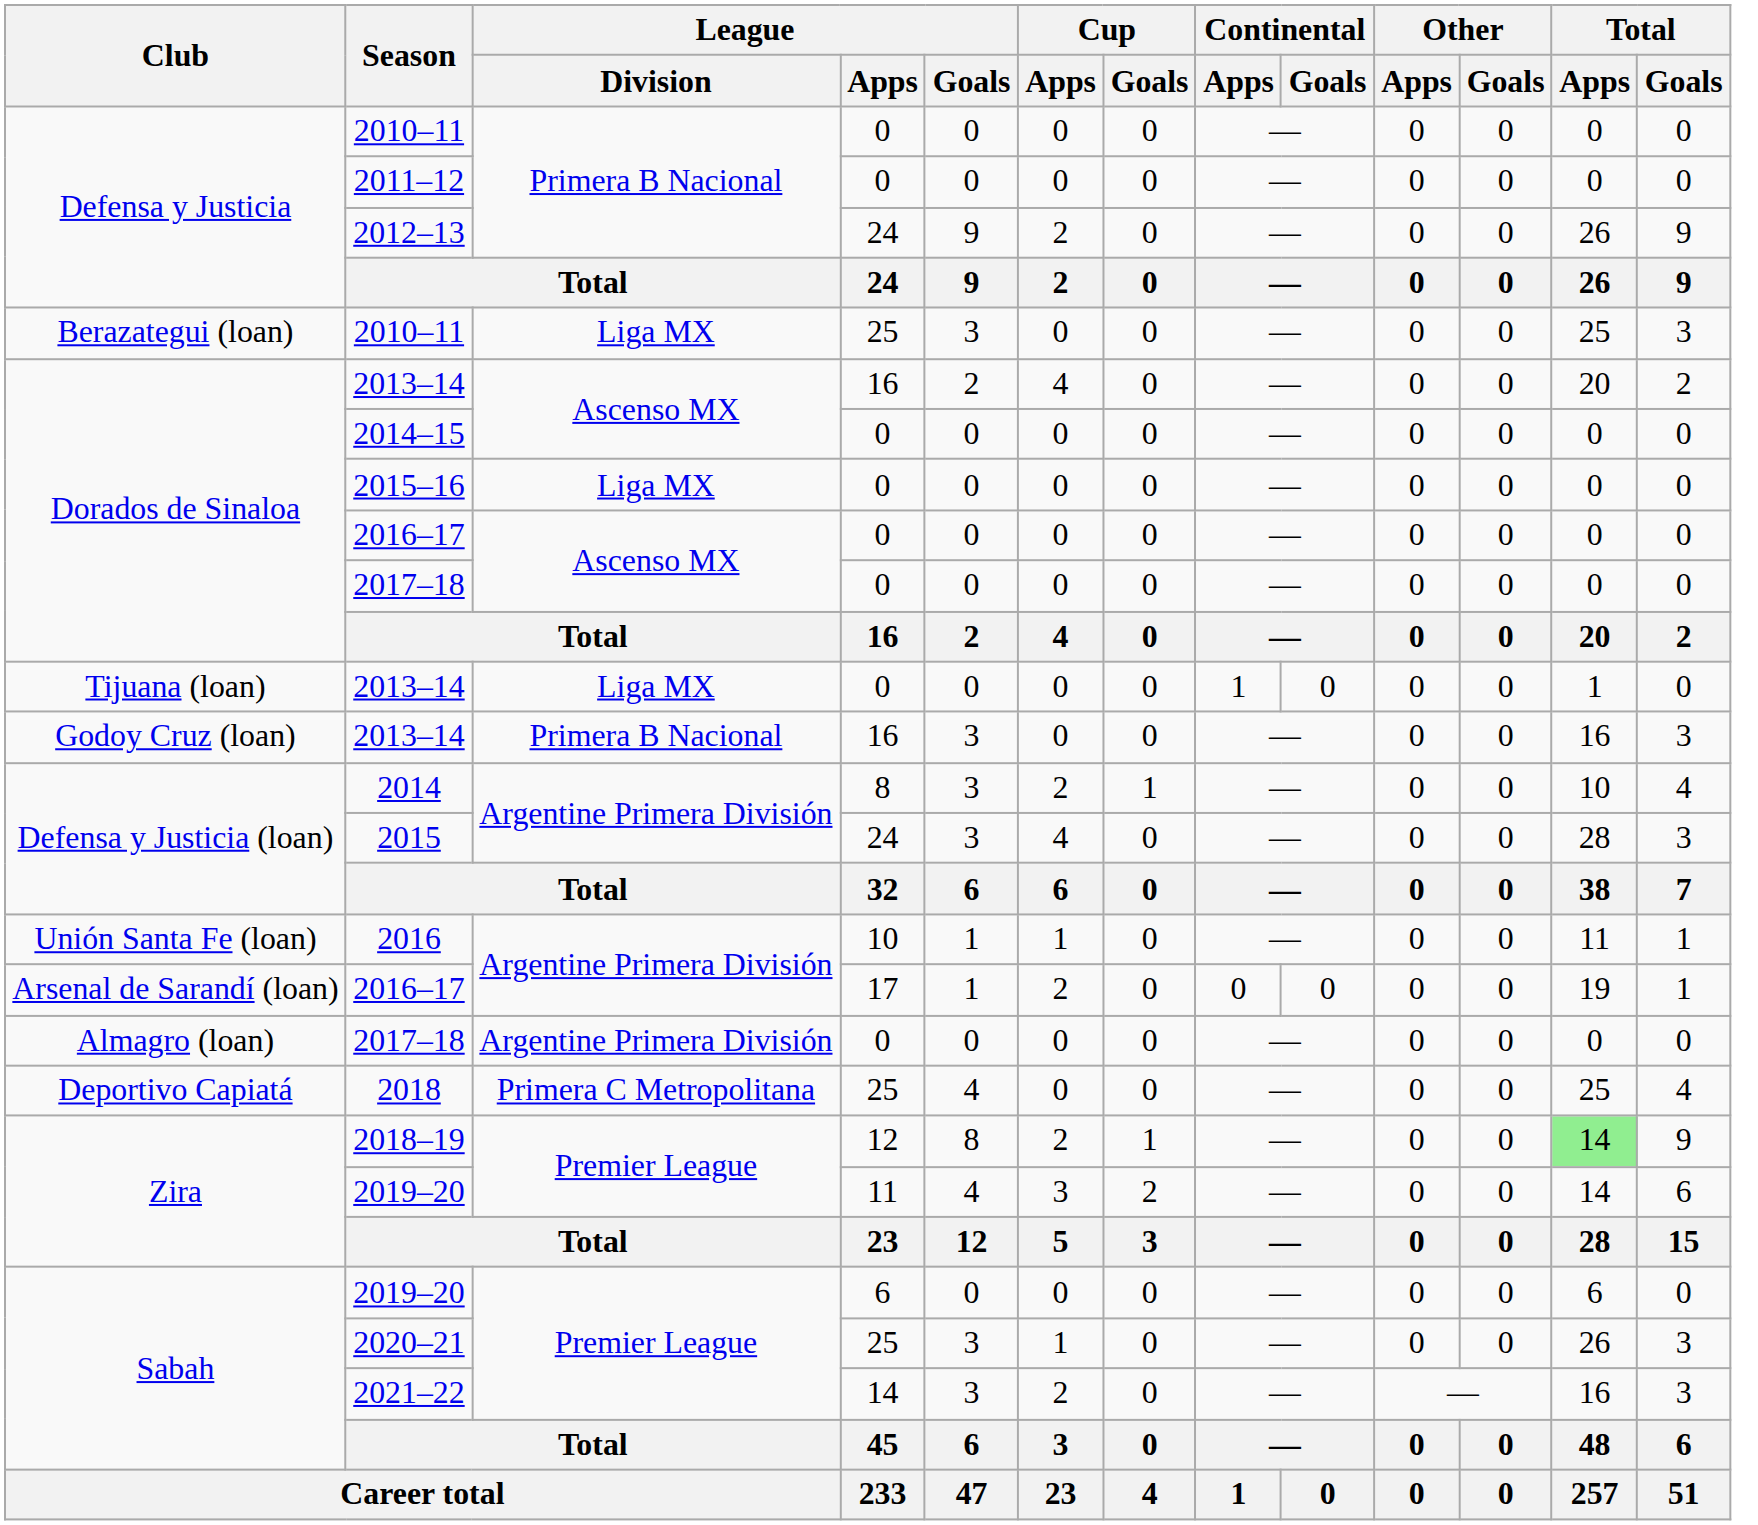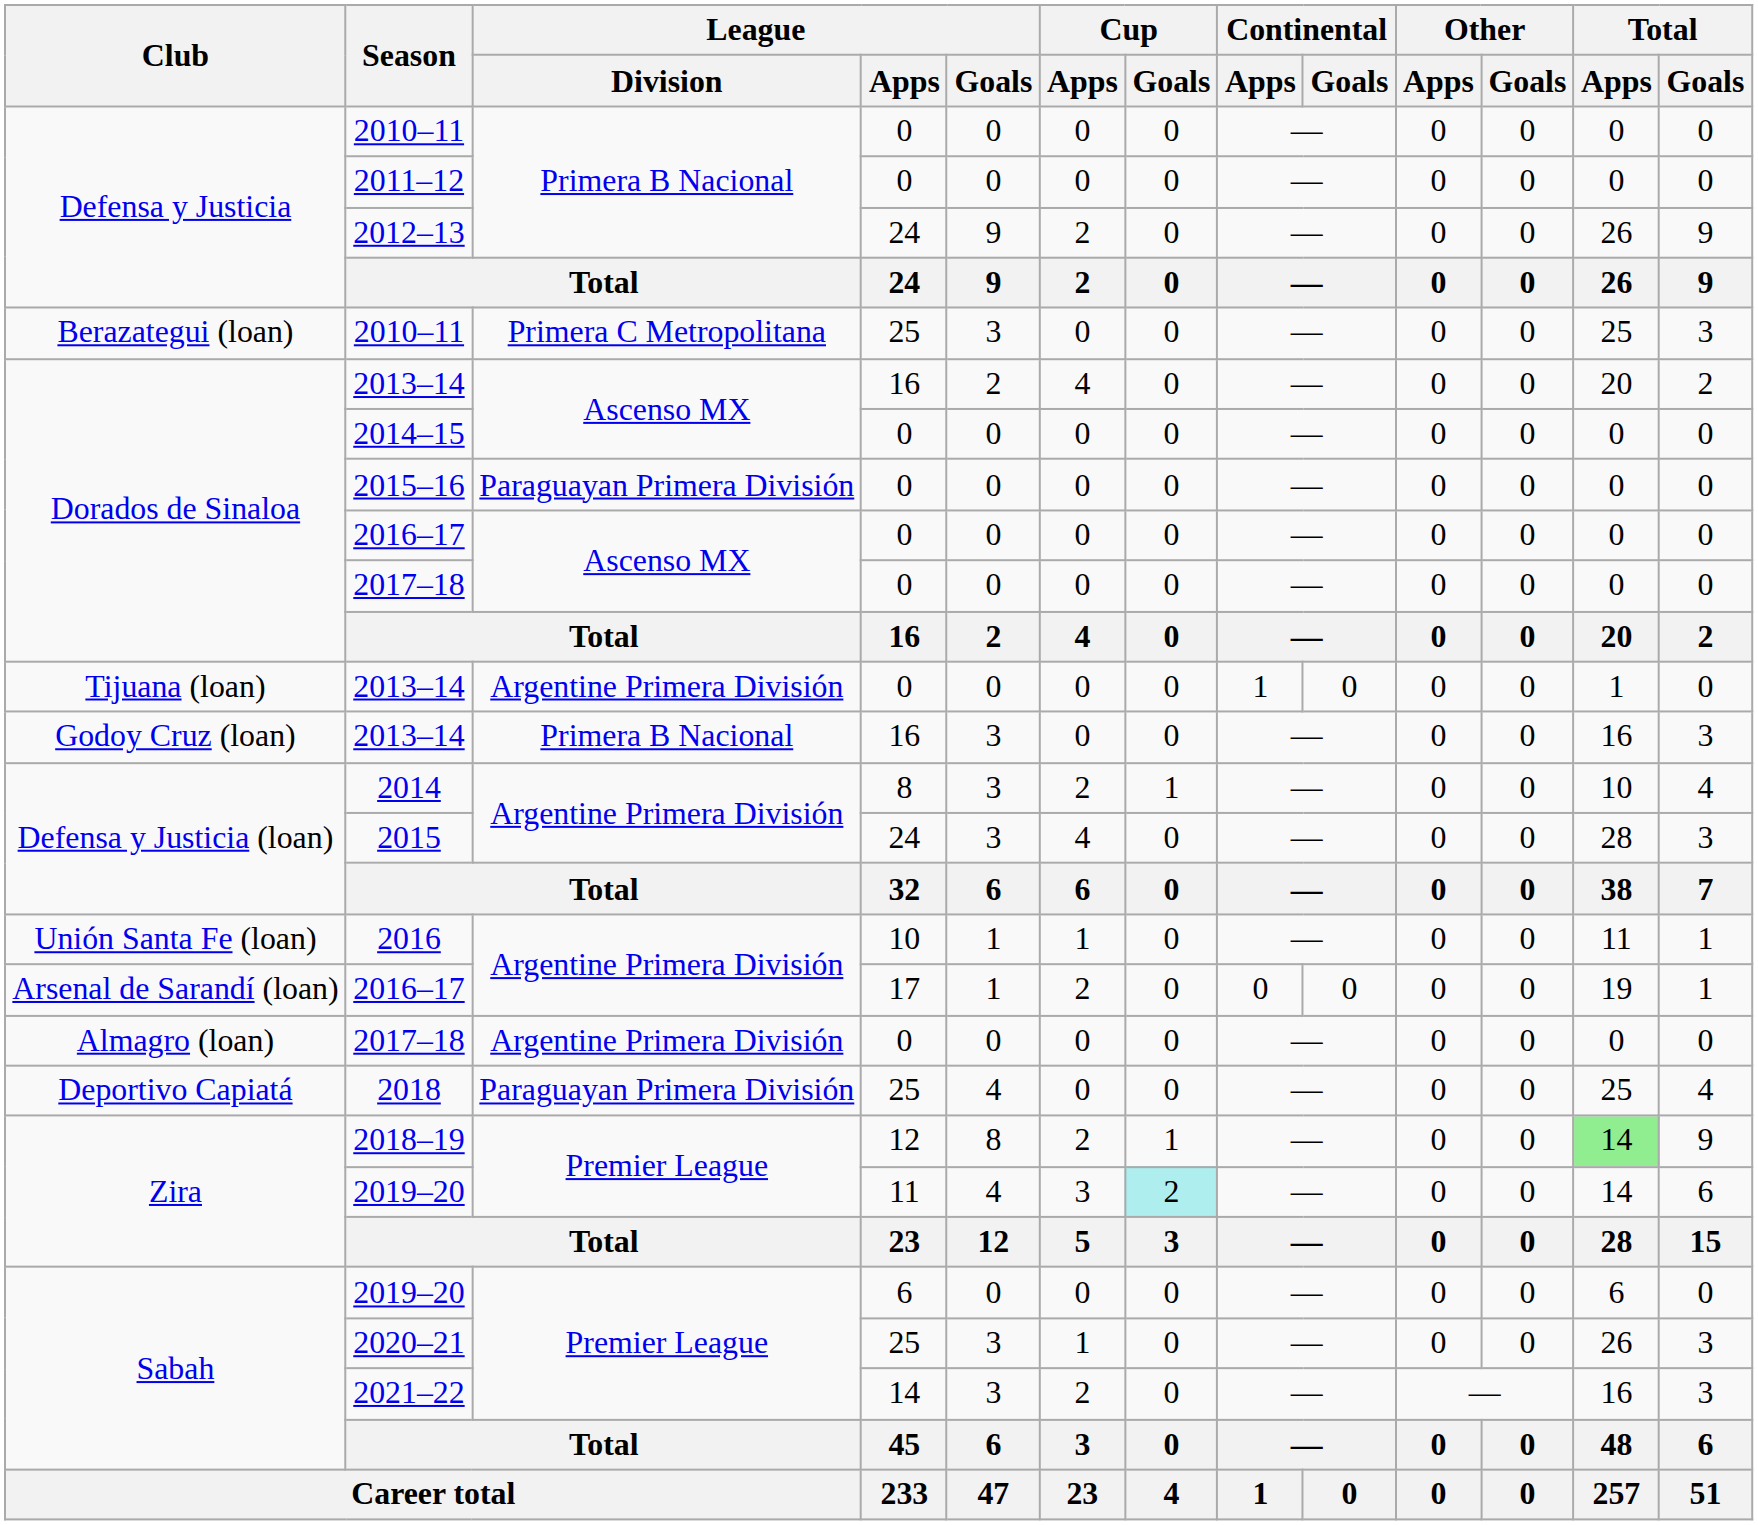 <table class="wikitable" style="text-align:center">
 <tr>
 <th rowspan="2">Club</th>
 <th rowspan="2">Season</th>
 <th colspan="3">League</th>
 <th colspan="2">Cup</th>
 <th colspan="2">Continental</th>
 <th colspan="2">Other</th>
 <th colspan="2">Total</th>
 </tr>
 <tr>
 <th>Division</th>
 <th>Apps</th>
 <th>Goals</th>
 <th>Apps</th>
 <th>Goals</th>
 <th>Apps</th>
 <th>Goals</th>
 <th>Apps</th>
 <th>Goals</th>
 <th>Apps</th>
 <th>Goals</th>
 </tr>
 <tr>
 <td rowspan="4"><a href='#'>Defensa y Justicia</a></td>
 <td><a href='#'>2010–11</a></td>
 <td rowspan="3"><a href='#'>Primera B Nacional</a></td>
 <td>0</td>
 <td>0</td>
 <td>0</td>
 <td>0</td>
 <td colspan="2">—</td>
 <td>0</td>
 <td>0</td>
 <td>0</td>
 <td>0</td>
 </tr>
 <tr>
 <td><a href='#'>2011–12</a></td>
 <td>0</td>
 <td>0</td>
 <td>0</td>
 <td>0</td>
 <td colspan="2">—</td>
 <td>0</td>
 <td>0</td>
 <td>0</td>
 <td>0</td>
 </tr>
 <tr>
 <td><a href='#'>2012–13</a></td>
 <td>24</td>
 <td>9</td>
 <td>2</td>
 <td>0</td>
 <td colspan="2">—</td>
 <td>0</td>
 <td>0</td>
 <td>26</td>
 <td>9</td>
 </tr>
 <tr>
 <th colspan="2">Total</th>
 <th>24</th>
 <th>9</th>
 <th>2</th>
 <th>0</th>
 <th colspan="2">—</th>
 <th>0</th>
 <th>0</th>
 <th>26</th>
 <th>9</th>
 </tr>
 <tr>
 <td rowspan="1"><a href='#'>Berazategui</a> (loan)</td>
 <td><a href='#'>2010–11</a></td>
-<td rowspan="1"><a href='#'>Liga MX</a></td>
+<td rowspan="1"><a href='#'>Primera C Metropolitana</a></td>
 <td>25</td>
 <td>3</td>
 <td>0</td>
 <td>0</td>
 <td colspan="2">—</td>
 <td>0</td>
 <td>0</td>
 <td>25</td>
 <td>3</td>
 </tr>
 <tr>
 <td rowspan="6"><a href='#'>Dorados de Sinaloa</a></td>
 <td><a href='#'>2013–14</a></td>
 <td rowspan="2"><a href='#'>Ascenso MX</a></td>
 <td>16</td>
 <td>2</td>
 <td>4</td>
 <td>0</td>
 <td colspan="2">—</td>
 <td>0</td>
 <td>0</td>
 <td>20</td>
 <td>2</td>
 </tr>
 <tr>
 <td><a href='#'>2014–15</a></td>
 <td>0</td>
 <td>0</td>
 <td>0</td>
 <td>0</td>
 <td colspan="2">—</td>
 <td>0</td>
 <td>0</td>
 <td>0</td>
 <td>0</td>
 </tr>
 <tr>
 <td><a href='#'>2015–16</a></td>
-<td rowspan="1"><a href='#'>Liga MX</a></td>
+<td rowspan="1"><a href='#'>Paraguayan Primera División</a></td>
 <td>0</td>
 <td>0</td>
 <td>0</td>
 <td>0</td>
 <td colspan="2">—</td>
 <td>0</td>
 <td>0</td>
 <td>0</td>
 <td>0</td>
 </tr>
 <tr>
 <td><a href='#'>2016–17</a></td>
 <td rowspan="2"><a href='#'>Ascenso MX</a></td>
 <td>0</td>
 <td>0</td>
 <td>0</td>
 <td>0</td>
 <td colspan="2">—</td>
 <td>0</td>
 <td>0</td>
 <td>0</td>
 <td>0</td>
 </tr>
 <tr>
 <td><a href='#'>2017–18</a></td>
 <td>0</td>
 <td>0</td>
 <td>0</td>
 <td>0</td>
 <td colspan="2">—</td>
 <td>0</td>
 <td>0</td>
 <td>0</td>
 <td>0</td>
 </tr>
 <tr>
 <th colspan="2">Total</th>
 <th>16</th>
 <th>2</th>
 <th>4</th>
 <th>0</th>
 <th colspan="2">—</th>
 <th>0</th>
 <th>0</th>
 <th>20</th>
 <th>2</th>
 </tr>
 <tr>
 <td rowspan="1"><a href='#'>Tijuana</a> (loan)</td>
 <td><a href='#'>2013–14</a></td>
-<td rowspan="1"><a href='#'>Liga MX</a></td>
+<td rowspan="1"><a href='#'>Argentine Primera División</a></td>
 <td>0</td>
 <td>0</td>
 <td>0</td>
 <td>0</td>
 <td>1</td>
 <td>0</td>
 <td>0</td>
 <td>0</td>
 <td>1</td>
 <td>0</td>
 </tr>
 <tr>
 <td rowspan="1"><a href='#'>Godoy Cruz</a> (loan)</td>
 <td><a href='#'>2013–14</a></td>
 <td rowspan="1"><a href='#'>Primera B Nacional</a></td>
 <td>16</td>
 <td>3</td>
 <td>0</td>
 <td>0</td>
 <td colspan="2">—</td>
 <td>0</td>
 <td>0</td>
 <td>16</td>
 <td>3</td>
 </tr>
 <tr>
 <td rowspan="3"><a href='#'>Defensa y Justicia</a> (loan)</td>
 <td><a href='#'>2014</a></td>
 <td rowspan="2"><a href='#'>Argentine Primera División</a></td>
 <td>8</td>
 <td>3</td>
 <td>2</td>
 <td>1</td>
 <td colspan="2">—</td>
 <td>0</td>
 <td>0</td>
 <td>10</td>
 <td>4</td>
 </tr>
 <tr>
 <td><a href='#'>2015</a></td>
 <td>24</td>
 <td>3</td>
 <td>4</td>
 <td>0</td>
 <td colspan="2">—</td>
 <td>0</td>
 <td>0</td>
 <td>28</td>
 <td>3</td>
 </tr>
 <tr>
 <th colspan="2">Total</th>
 <th>32</th>
 <th>6</th>
 <th>6</th>
 <th>0</th>
 <th colspan="2">—</th>
 <th>0</th>
 <th>0</th>
 <th>38</th>
 <th>7</th>
 </tr>
 <tr>
 <td rowspan="1"><a href='#'>Unión Santa Fe</a> (loan)</td>
 <td><a href='#'>2016</a></td>
 <td rowspan="2"><a href='#'>Argentine Primera División</a></td>
 <td>10</td>
 <td>1</td>
 <td>1</td>
 <td>0</td>
 <td colspan="2">—</td>
 <td>0</td>
 <td>0</td>
 <td>11</td>
 <td>1</td>
 </tr>
 <tr>
 <td rowspan="1"><a href='#'>Arsenal de Sarandí</a> (loan)</td>
 <td><a href='#'>2016–17</a></td>
 <td>17</td>
 <td>1</td>
 <td>2</td>
 <td>0</td>
 <td>0</td>
 <td>0</td>
 <td>0</td>
 <td>0</td>
 <td>19</td>
 <td>1</td>
 </tr>
 <tr>
 <td rowspan="1"><a href='#'>Almagro</a> (loan)</td>
 <td><a href='#'>2017–18</a></td>
 <td rowspan="1"><a href='#'>Argentine Primera División</a></td>
 <td>0</td>
 <td>0</td>
 <td>0</td>
 <td>0</td>
 <td colspan="2">—</td>
 <td>0</td>
 <td>0</td>
 <td>0</td>
 <td>0</td>
 </tr>
 <tr>
 <td rowspan="1"><a href='#'>Deportivo Capiatá</a></td>
 <td><a href='#'>2018</a></td>
-<td rowspan="1"><a href='#'>Primera C Metropolitana</a></td>
+<td rowspan="1"><a href='#'>Paraguayan Primera División</a></td>
 <td>25</td>
 <td>4</td>
 <td>0</td>
 <td>0</td>
 <td colspan="2">—</td>
 <td>0</td>
 <td>0</td>
 <td>25</td>
 <td>4</td>
 </tr>
 <tr>
 <td rowspan="3"><a href='#'>Zira</a></td>
 <td><a href='#'>2018–19</a></td>
 <td rowspan="2"><a href='#'>Premier League</a></td>
 <td>12</td>
 <td>8</td>
 <td>2</td>
 <td>1</td>
 <td colspan="2">—</td>
 <td>0</td>
 <td>0</td>
 <td style="background: lightgreen;">14</td>
 <td>9</td>
 </tr>
 <tr>
 <td><a href='#'>2019–20</a></td>
 <td>11</td>
 <td>4</td>
 <td>3</td>
-<td>2</td>
+<td style="background: paleturquoise;">2</td>
 <td colspan="2">—</td>
 <td>0</td>
 <td>0</td>
 <td>14</td>
 <td>6</td>
 </tr>
 <tr>
 <th colspan="2">Total</th>
 <th>23</th>
 <th>12</th>
 <th>5</th>
 <th>3</th>
 <th colspan="2">—</th>
 <th>0</th>
 <th>0</th>
 <th>28</th>
 <th>15</th>
 </tr>
 <tr>
 <td rowspan="4"><a href='#'>Sabah</a></td>
 <td><a href='#'>2019–20</a></td>
 <td rowspan="3"><a href='#'>Premier League</a></td>
 <td>6</td>
 <td>0</td>
 <td>0</td>
 <td>0</td>
 <td colspan="2">—</td>
 <td>0</td>
 <td>0</td>
 <td>6</td>
 <td>0</td>
 </tr>
 <tr>
 <td><a href='#'>2020–21</a></td>
 <td>25</td>
 <td>3</td>
 <td>1</td>
 <td>0</td>
 <td colspan="2">—</td>
 <td>0</td>
 <td>0</td>
 <td>26</td>
 <td>3</td>
 </tr>
 <tr>
 <td><a href='#'>2021–22</a></td>
 <td>14</td>
 <td>3</td>
 <td>2</td>
 <td>0</td>
 <td colspan="2">—</td>
 <td colspan="2">—</td>
 <td>16</td>
 <td>3</td>
 </tr>
 <tr>
 <th colspan="2">Total</th>
 <th>45</th>
 <th>6</th>
 <th>3</th>
 <th>0</th>
 <th colspan="2">—</th>
 <th>0</th>
 <th>0</th>
 <th>48</th>
 <th>6</th>
 </tr>
 <tr>
 <th colspan="3">Career total</th>
 <th>233</th>
 <th>47</th>
 <th>23</th>
 <th>4</th>
 <th>1</th>
 <th>0</th>
 <th>0</th>
 <th>0</th>
 <th>257</th>
 <th>51</th>
 </tr>
 </table>
